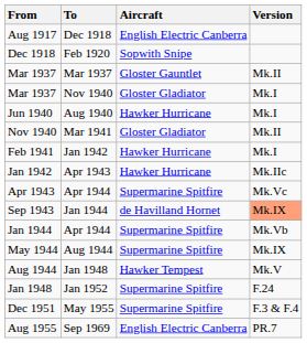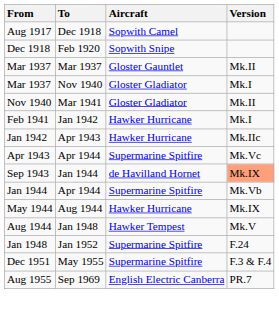 <table class="wikitable">
 <tr>
 <th style="text-align: left;">From</th>
 <th style="text-align: left;">To</th>
 <th style="text-align: left;">Aircraft</th>
 <th style="text-align: left;">Version</th>
 </tr>
 <tr>
 <td>Aug 1917</td>
 <td>Dec 1918</td>
-<td><a href='#'>English Electric Canberra</a></td>
+<td><a href='#'>Sopwith Camel</a></td>
 <td></td>
 </tr>
 <tr>
 <td>Dec 1918</td>
 <td>Feb 1920</td>
 <td><a href='#'>Sopwith Snipe</a></td>
 <td></td>
 </tr>
 <tr>
 <td>Mar 1937</td>
 <td>Mar 1937</td>
 <td><a href='#'>Gloster Gauntlet</a></td>
 <td>Mk.II</td>
 </tr>
 <tr>
 <td>Mar 1937</td>
 <td>Nov 1940</td>
 <td><a href='#'>Gloster Gladiator</a></td>
-<td>Mk.I</td>
-</tr>
-<tr>
-<td>Jun 1940</td>
-<td>Aug 1940</td>
-<td><a href='#'>Hawker Hurricane</a></td>
 <td>Mk.I</td>
 </tr>
 <tr>
 <td>Nov 1940</td>
 <td>Mar 1941</td>
 <td><a href='#'>Gloster Gladiator</a></td>
 <td>Mk.II</td>
 </tr>
 <tr>
 <td>Feb 1941</td>
 <td>Jan 1942</td>
 <td><a href='#'>Hawker Hurricane</a></td>
 <td>Mk.I</td>
 </tr>
 <tr>
 <td>Jan 1942</td>
 <td>Apr 1943</td>
 <td><a href='#'>Hawker Hurricane</a></td>
 <td>Mk.IIc</td>
 </tr>
 <tr>
 <td>Apr 1943</td>
 <td>Apr 1944</td>
 <td><a href='#'>Supermarine Spitfire</a></td>
 <td>Mk.Vc</td>
 </tr>
 <tr>
 <td>Sep 1943</td>
 <td>Jan 1944</td>
 <td><a href='#'>de Havilland Hornet</a></td>
 <td style="background: lightsalmon;">Mk.IX</td>
 </tr>
 <tr>
 <td>Jan 1944</td>
 <td>Apr 1944</td>
 <td><a href='#'>Supermarine Spitfire</a></td>
 <td>Mk.Vb</td>
 </tr>
 <tr>
 <td>May 1944</td>
 <td>Aug 1944</td>
-<td><a href='#'>Supermarine Spitfire</a></td>
+<td><a href='#'>Hawker Hurricane</a></td>
 <td>Mk.IX</td>
 </tr>
 <tr>
 <td>Aug 1944</td>
 <td>Jan 1948</td>
 <td><a href='#'>Hawker Tempest</a></td>
 <td>Mk.V</td>
 </tr>
 <tr>
 <td>Jan 1948</td>
 <td>Jan 1952</td>
 <td><a href='#'>Supermarine Spitfire</a></td>
 <td>F.24</td>
 </tr>
 <tr>
 <td>Dec 1951</td>
 <td>May 1955</td>
 <td><a href='#'>Supermarine Spitfire</a></td>
 <td>F.3 & F.4</td>
 </tr>
 <tr>
 <td>Aug 1955</td>
 <td>Sep 1969</td>
 <td><a href='#'>English Electric Canberra</a></td>
 <td>PR.7</td>
 </tr>
 </table>
